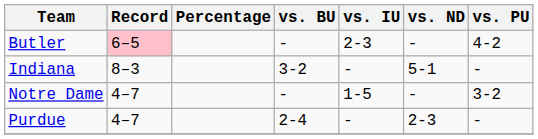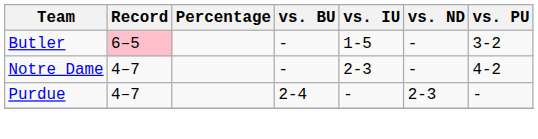 <table class= "wikitable">
 <tr>
 <th>Team</th>
 <th>Record</th>
 <th>Percentage</th>
 <th>vs. BU</th>
 <th>vs. IU</th>
 <th>vs. ND</th>
 <th>vs. PU</th>
 </tr>
 <tr>
 <td><a href='#'>Butler</a></td>
 <td style="background: pink;">6–5</td>
 <td></td>
 <td>-</td>
-<td>2-3</td>
+<td>1-5</td>
 <td>-</td>
-<td>4-2</td>
-</tr>
-<tr>
-<td><a href='#'>Indiana</a></td>
-<td>8–3</td>
-<td></td>
-<td ->3-2</td>
-<td>-</td>
-<td>5-1</td>
-<td>-</td>
+<td>3-2</td>
 </tr>
 <tr>
 <td><a href='#'>Notre Dame</a></td>
 <td>4–7</td>
 <td></td>
 <td>-</td>
-<td>1-5</td>
+<td>2-3</td>
 <td>-</td>
-<td>3-2</td>
+<td>4-2</td>
 </tr>
 <tr>
 <td><a href='#'>Purdue</a></td>
 <td>4–7</td>
 <td></td>
 <td>2-4</td>
 <td>-</td>
 <td>2-3</td>
 <td>-</td>
 </tr>
 <tr>
 </tr>
 </table>
